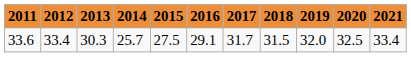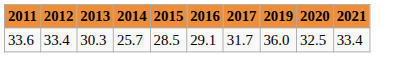 <table class="wikitable" border="1">
 <tr align="center" style="background:#ef8e39;">
 <td><strong>2011</strong></td>
 <td><strong>2012</strong></td>
 <td><strong>2013</strong></td>
 <td><strong>2014</strong></td>
 <td><strong>2015</strong></td>
 <td><strong>2016</strong></td>
 <td><strong>2017</strong></td>
-<td><strong>2018</strong></td>
 <td><strong>2019</strong></td>
 <td><strong>2020</strong></td>
 <td><strong>2021</strong></td>
 </tr>
 <tr>
 <td>33.6</td>
 <td>33.4</td>
 <td>30.3</td>
 <td>25.7</td>
-<td>27.5</td>
+<td>28.5</td>
 <td>29.1</td>
 <td>31.7</td>
-<td>31.5</td>
-<td>32.0</td>
+<td>36.0</td>
 <td>32.5</td>
 <td>33.4</td>
 </tr>
 </table>
